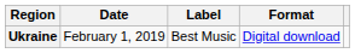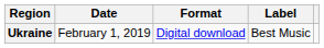 <table class="wikitable plainrowheaders">
 <tr>
 <th scope="col">Region</th>
 <th scope="col">Date</th>
+<th scope="col">Format</th>
 <th scope="col">Label</th>
-<th scope="col">Format</th>
 <th scope="col"></th>
 </tr>
 <tr>
 <th scope="row">Ukraine</th>
 <td>February 1, 2019</td>
+<td><a href='#'>Digital download</a></td>
 <td>Best Music</td>
-<td><a href='#'>Digital download</a></td>
 <td></td>
 </tr>
 </table>
